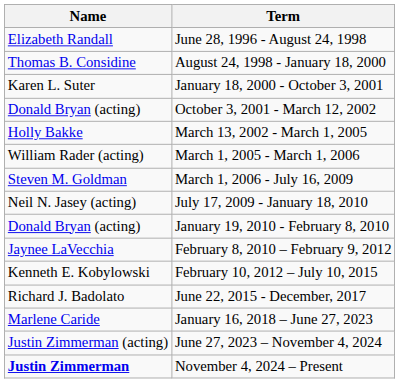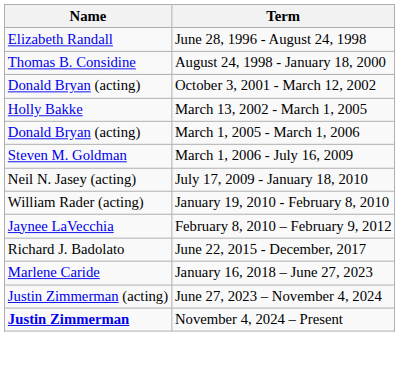 <table class="wikitable">
 <tr>
 <th>Name</th>
 <th>Term</th>
 </tr>
 <tr>
 <td><a href='#'>Elizabeth Randall</a></td>
 <td>June 28, 1996 - August 24, 1998</td>
 </tr>
 <tr>
 <td><a href='#'>Thomas B. Considine</a></td>
 <td>August 24, 1998 - January 18, 2000</td>
 </tr>
 <tr>
-<td>Karen L. Suter</td>
-<td>January 18, 2000 - October 3, 2001</td>
-</tr>
-<tr>
 <td><a href='#'>Donald Bryan</a> (acting)</td>
 <td>October 3, 2001 - March 12, 2002</td>
 </tr>
 <tr>
 <td><a href='#'>Holly Bakke</a></td>
 <td>March 13, 2002 - March 1, 2005</td>
 </tr>
 <tr>
-<td>William Rader (acting)</td>
+<td><a href='#'>Donald Bryan</a> (acting)</td>
 <td>March 1, 2005 - March 1, 2006</td>
 </tr>
 <tr>
 <td><a href='#'>Steven M. Goldman</a></td>
 <td>March 1, 2006 - July 16, 2009</td>
 </tr>
 <tr>
 <td>Neil N. Jasey (acting)</td>
 <td>July 17, 2009 - January 18, 2010</td>
 </tr>
 <tr>
-<td><a href='#'>Donald Bryan</a> (acting)</td>
+<td>William Rader (acting)</td>
 <td>January 19, 2010 - February 8, 2010</td>
 </tr>
 <tr>
 <td><a href='#'>Jaynee LaVecchia</a></td>
 <td>February 8, 2010 – February 9, 2012</td>
-</tr>
-<tr>
-<td>Kenneth E. Kobylowski</td>
-<td>February 10, 2012 – July 10, 2015</td>
 </tr>
 <tr>
 <td>Richard J. Badolato</td>
 <td>June 22, 2015 - December, 2017</td>
 </tr>
 <tr>
 <td><a href='#'>Marlene Caride</a></td>
 <td>January 16, 2018 – June 27, 2023</td>
 </tr>
 <tr>
 <td><a href='#'>Justin Zimmerman</a> (acting)</td>
 <td>June 27, 2023 – November 4, 2024</td>
 </tr>
 <tr>
 <td><strong><a href='#'>Justin Zimmerman</a></strong></td>
 <td>November 4, 2024 – Present</td>
 </tr>
 </table>
